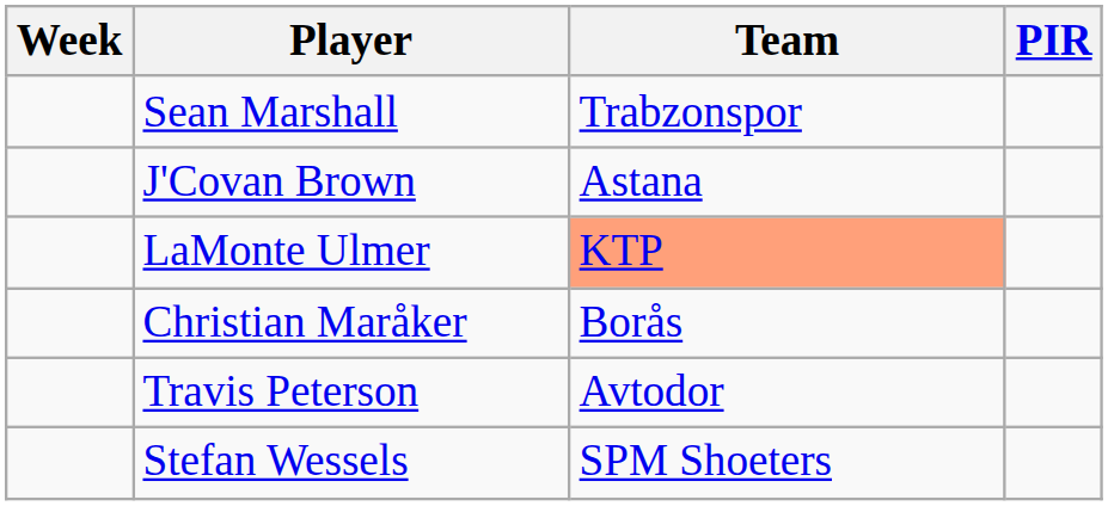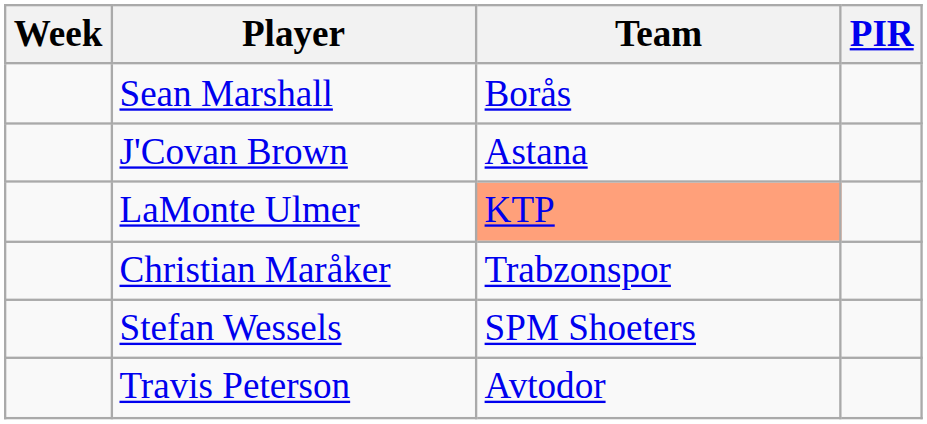 <table class="wikitable sortable">
 <tr>
 <th>Week</th>
 <th width=150>Player</th>
 <th width=150>Team</th>
 <th><a href='#'>PIR</a></th>
 </tr>
 <tr>
 <td></td>
 <td> <a href='#'>Sean Marshall</a></td>
-<td> <a href='#'>Trabzonspor</a></td>
+<td> <a href='#'>Borås</a></td>
 <td></td>
 </tr>
 <tr>
 <td></td>
 <td> <a href='#'>J'Covan Brown</a></td>
 <td> <a href='#'>Astana</a></td>
 <td></td>
 </tr>
 <tr>
 <td></td>
 <td> <a href='#'>LaMonte Ulmer</a></td>
 <td style="background: lightsalmon;"> <a href='#'>KTP</a></td>
 <td></td>
 </tr>
 <tr>
 <td></td>
 <td> <a href='#'>Christian Maråker</a></td>
-<td> <a href='#'>Borås</a></td>
+<td> <a href='#'>Trabzonspor</a></td>
+<td></td>
+</tr>
+<tr>
+<td></td>
+<td> <a href='#'>Stefan Wessels</a></td>
+<td> <a href='#'>SPM Shoeters</a></td>
 <td></td>
 </tr>
 <tr>
 <td></td>
 <td> <a href='#'>Travis Peterson</a></td>
 <td> <a href='#'>Avtodor</a></td>
 <td></td>
 </tr>
-<tr>
-<td></td>
-<td> <a href='#'>Stefan Wessels</a></td>
-<td> <a href='#'>SPM Shoeters</a></td>
-<td></td>
-</tr>
 </table>
